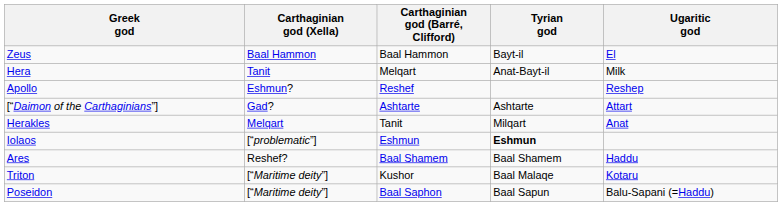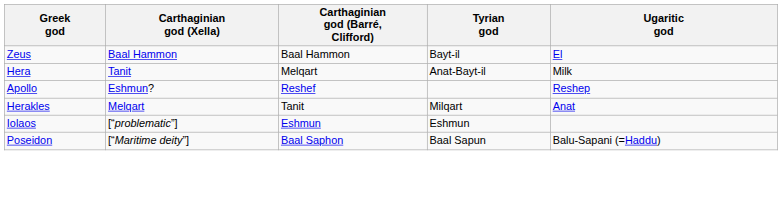 <table class="wikitable" width="90%">
 <tr>
 <th>Greek<br>god</th>
 <th>Carthaginian<br>god (Xella)</th>
 <th>Carthaginian<br>god (Barré,<br>Clifford)</th>
 <th>Tyrian<br>god</th>
 <th>Ugaritic<br>god</th>
 </tr>
 <tr>
 <td><a href='#'>Zeus</a></td>
 <td><a href='#'>Baal Hammon</a></td>
 <td>Baal Hammon</td>
 <td>Bayt-il</td>
 <td><a href='#'>El</a></td>
 </tr>
 <tr>
 <td><a href='#'>Hera</a></td>
 <td><a href='#'>Tanit</a></td>
 <td>Melqart</td>
 <td>Anat-Bayt-il</td>
 <td>Milk</td>
 </tr>
 <tr>
 <td><a href='#'>Apollo</a></td>
 <td><a href='#'>Eshmun</a>?</td>
 <td><a href='#'>Reshef</a></td>
 <td></td>
 <td><a href='#'>Reshep</a></td>
 </tr>
 <tr>
-<td>[“<em><a href='#'>Daimon</a> of the <a href='#'>Carthaginians</a></em>”]</td>
-<td><a href='#'>Gad</a>?</td>
-<td><a href='#'>Ashtarte</a></td>
-<td>Ashtarte</td>
-<td><a href='#'>Attart</a></td>
-</tr>
-<tr>
 <td><a href='#'>Herakles</a></td>
 <td><a href='#'>Melqart</a></td>
 <td>Tanit</td>
 <td>Milqart</td>
 <td><a href='#'>Anat</a></td>
 </tr>
 <tr>
 <td><a href='#'>Iolaos</a></td>
 <td>[“<em>problematic</em>”]</td>
 <td><a href='#'>Eshmun</a></td>
-<td><strong>Eshmun</strong></td>
+<td>Eshmun</td>
 <td></td>
-</tr>
-<tr>
-<td><a href='#'>Ares</a></td>
-<td>Reshef?</td>
-<td><a href='#'>Baal Shamem</a></td>
-<td>Baal Shamem</td>
-<td><a href='#'>Haddu</a></td>
-</tr>
-<tr>
-<td><a href='#'>Triton</a></td>
-<td>[“<em>Maritime deity</em>”]</td>
-<td>Kushor</td>
-<td>Baal Malaqe</td>
-<td><a href='#'>Kotaru</a></td>
 </tr>
 <tr>
 <td><a href='#'>Poseidon</a></td>
 <td>[“<em>Maritime deity</em>”]</td>
 <td><a href='#'>Baal Saphon</a></td>
 <td>Baal Sapun</td>
 <td>Balu-Sapani (=<a href='#'>Haddu</a>)</td>
 </tr>
 </table>
